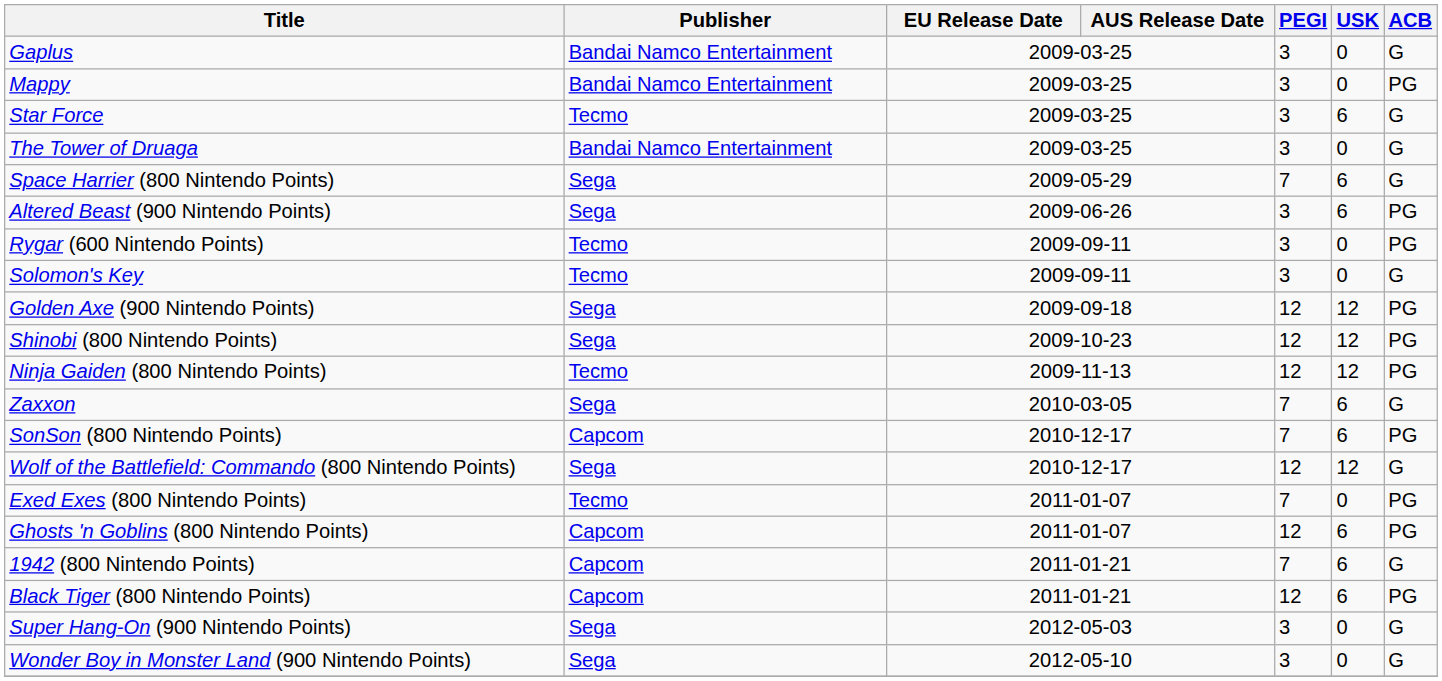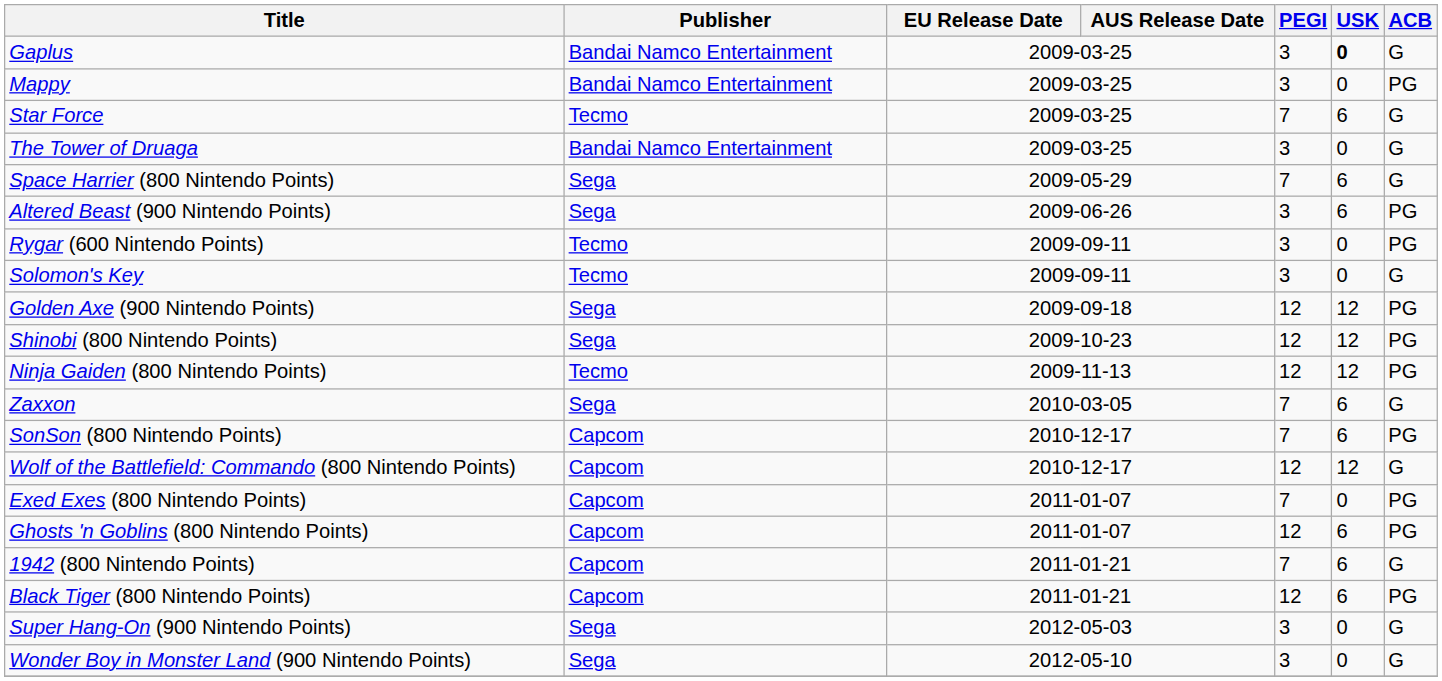 <table class="wikitable sortable" style="width:90%">
 <tr>
 <th width="45%">Title</th>
 <th width="25%">Publisher</th>
 <th width="15%">EU Release Date</th>
 <th width="15%">AUS Release Date</th>
 <th width="5%"><a href='#'>PEGI</a></th>
 <th width="5%"><a href='#'>USK</a></th>
 <th width="5%"><a href='#'>ACB</a></th>
 </tr>
 <tr>
 <td><em><a href='#'>Gaplus</a></em></td>
 <td><a href='#'>Bandai Namco Entertainment</a></td>
 <td colspan="2" align="center">2009-03-25</td>
 <td>3</td>
-<td>0</td>
+<td><strong>0</strong></td>
 <td>G</td>
 </tr>
 <tr>
 <td><em><a href='#'>Mappy</a></em></td>
 <td><a href='#'>Bandai Namco Entertainment</a></td>
 <td colspan="2" align="center">2009-03-25</td>
 <td>3</td>
 <td>0</td>
 <td>PG</td>
 </tr>
 <tr>
 <td><em><a href='#'>Star Force</a></em></td>
 <td><a href='#'>Tecmo</a></td>
 <td colspan="2" align="center">2009-03-25</td>
-<td>3</td>
+<td>7</td>
 <td>6</td>
 <td>G</td>
 </tr>
 <tr>
 <td><em><a href='#'>The Tower of Druaga</a></em></td>
 <td><a href='#'>Bandai Namco Entertainment</a></td>
 <td colspan="2" align="center">2009-03-25</td>
 <td>3</td>
 <td>0</td>
 <td>G</td>
 </tr>
 <tr>
 <td><em><a href='#'>Space Harrier</a></em> (800 Nintendo Points)</td>
 <td><a href='#'>Sega</a></td>
 <td colspan="2" align="center">2009-05-29</td>
 <td>7</td>
 <td>6</td>
 <td>G</td>
 </tr>
 <tr>
 <td><em><a href='#'>Altered Beast</a></em> (900 Nintendo Points)</td>
 <td><a href='#'>Sega</a></td>
 <td colspan="2" align="center">2009-06-26</td>
 <td>3</td>
 <td>6</td>
 <td>PG</td>
 </tr>
 <tr>
 <td><em><a href='#'>Rygar</a></em> (600 Nintendo Points)</td>
 <td><a href='#'>Tecmo</a></td>
 <td colspan="2" align="center">2009-09-11</td>
 <td>3</td>
 <td>0</td>
 <td>PG</td>
 </tr>
 <tr>
 <td><em><a href='#'>Solomon's Key</a></em></td>
 <td><a href='#'>Tecmo</a></td>
 <td colspan="2" align="center">2009-09-11</td>
 <td>3</td>
 <td>0</td>
 <td>G</td>
 </tr>
 <tr>
 <td><em><a href='#'>Golden Axe</a></em> (900 Nintendo Points)</td>
 <td><a href='#'>Sega</a></td>
 <td colspan="2" align="center">2009-09-18</td>
 <td>12</td>
 <td>12</td>
 <td>PG</td>
 </tr>
 <tr>
 <td><em><a href='#'>Shinobi</a></em> (800 Nintendo Points)</td>
 <td><a href='#'>Sega</a></td>
 <td colspan="2" align="center">2009-10-23</td>
 <td>12</td>
 <td>12</td>
 <td>PG</td>
 </tr>
 <tr>
 <td><em><a href='#'>Ninja Gaiden</a></em> (800 Nintendo Points)</td>
 <td><a href='#'>Tecmo</a></td>
 <td colspan="2" align="center">2009-11-13</td>
 <td>12</td>
 <td>12</td>
 <td>PG</td>
 </tr>
 <tr>
 <td><em><a href='#'>Zaxxon</a></em></td>
 <td><a href='#'>Sega</a></td>
 <td colspan="2" align="center">2010-03-05</td>
 <td>7</td>
 <td>6</td>
 <td>G</td>
 </tr>
 <tr>
 <td><em><a href='#'>SonSon</a></em> (800 Nintendo Points)</td>
 <td><a href='#'>Capcom</a></td>
 <td colspan="2" align="center">2010-12-17</td>
 <td>7</td>
 <td>6</td>
 <td>PG</td>
 </tr>
 <tr>
 <td><em><a href='#'>Wolf of the Battlefield: Commando</a></em> (800 Nintendo Points)</td>
-<td><a href='#'>Sega</a></td>
+<td><a href='#'>Capcom</a></td>
 <td colspan="2" align="center">2010-12-17</td>
 <td>12</td>
 <td>12</td>
 <td>G</td>
 </tr>
 <tr>
 <td><em><a href='#'>Exed Exes</a></em> (800 Nintendo Points)</td>
-<td><a href='#'>Tecmo</a></td>
+<td><a href='#'>Capcom</a></td>
 <td colspan="2" align="center">2011-01-07</td>
 <td>7</td>
 <td>0</td>
 <td>PG</td>
 </tr>
 <tr>
 <td><em><a href='#'>Ghosts 'n Goblins</a></em> (800 Nintendo Points)</td>
 <td><a href='#'>Capcom</a></td>
 <td colspan="2" align="center">2011-01-07</td>
 <td>12</td>
 <td>6</td>
 <td>PG</td>
 </tr>
 <tr>
 <td><em><a href='#'>1942</a></em> (800 Nintendo Points)</td>
 <td><a href='#'>Capcom</a></td>
 <td colspan="2" align="center">2011-01-21</td>
 <td>7</td>
 <td>6</td>
 <td>G</td>
 </tr>
 <tr>
 <td><em><a href='#'>Black Tiger</a></em> (800 Nintendo Points)</td>
 <td><a href='#'>Capcom</a></td>
 <td colspan="2" align="center">2011-01-21</td>
 <td>12</td>
 <td>6</td>
 <td>PG</td>
 </tr>
 <tr>
 <td><em><a href='#'>Super Hang-On</a></em> (900 Nintendo Points)</td>
 <td><a href='#'>Sega</a></td>
 <td colspan="2" align="center">2012-05-03</td>
 <td>3</td>
 <td>0</td>
 <td>G</td>
 </tr>
 <tr>
 <td><em><a href='#'>Wonder Boy in Monster Land</a></em> (900 Nintendo Points)</td>
 <td><a href='#'>Sega</a></td>
 <td colspan="2" align="center">2012-05-10</td>
 <td>3</td>
 <td>0</td>
 <td>G</td>
 </tr>
 <tr>
 </tr>
 </table>
